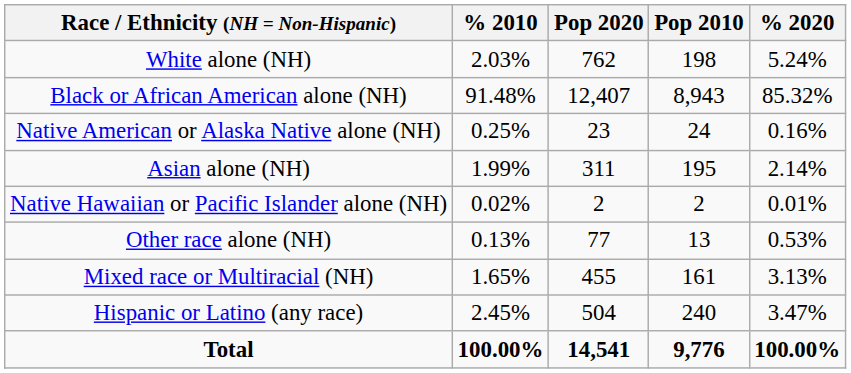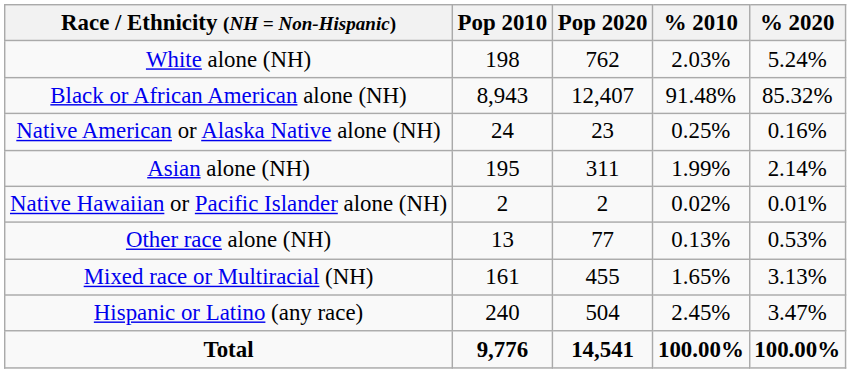 <table class="wikitable" style="text-align:center;">
 <tr>
 <th>Race / Ethnicity <small>(<em>NH = Non-Hispanic</em>)</small></th>
+<th>Pop 2010</th>
+<th>Pop 2020</th>
 <th>% 2010</th>
-<th>Pop 2020</th>
-<th>Pop 2010</th>
 <th>% 2020</th>
 </tr>
 <tr>
 <td><a href='#'>White</a> alone (NH)</td>
+<td>198</td>
+<td>762</td>
 <td>2.03%</td>
-<td>762</td>
-<td>198</td>
 <td>5.24%</td>
 </tr>
 <tr>
 <td><a href='#'>Black or African American</a> alone (NH)</td>
+<td>8,943</td>
+<td>12,407</td>
 <td>91.48%</td>
-<td>12,407</td>
-<td>8,943</td>
 <td>85.32%</td>
 </tr>
 <tr>
 <td><a href='#'>Native American</a> or <a href='#'>Alaska Native</a> alone (NH)</td>
+<td>24</td>
+<td>23</td>
 <td>0.25%</td>
-<td>23</td>
-<td>24</td>
 <td>0.16%</td>
 </tr>
 <tr>
 <td><a href='#'>Asian</a> alone (NH)</td>
+<td>195</td>
+<td>311</td>
 <td>1.99%</td>
-<td>311</td>
-<td>195</td>
 <td>2.14%</td>
 </tr>
 <tr>
 <td><a href='#'>Native Hawaiian</a> or <a href='#'>Pacific Islander</a> alone (NH)</td>
-<td>0.02%</td>
 <td>2</td>
 <td>2</td>
+<td>0.02%</td>
 <td>0.01%</td>
 </tr>
 <tr>
 <td><a href='#'>Other race</a> alone (NH)</td>
+<td>13</td>
+<td>77</td>
 <td>0.13%</td>
-<td>77</td>
-<td>13</td>
 <td>0.53%</td>
 </tr>
 <tr>
 <td><a href='#'>Mixed race or Multiracial</a> (NH)</td>
+<td>161</td>
+<td>455</td>
 <td>1.65%</td>
-<td>455</td>
-<td>161</td>
 <td>3.13%</td>
 </tr>
 <tr>
 <td><a href='#'>Hispanic or Latino</a> (any race)</td>
+<td>240</td>
+<td>504</td>
 <td>2.45%</td>
-<td>504</td>
-<td>240</td>
 <td>3.47%</td>
 </tr>
 <tr>
 <td><strong>Total</strong></td>
+<td><strong>9,776</strong></td>
+<td><strong>14,541</strong></td>
 <td><strong>100.00%</strong></td>
-<td><strong>14,541</strong></td>
-<td><strong>9,776</strong></td>
 <td><strong>100.00%</strong></td>
 </tr>
 </table>
